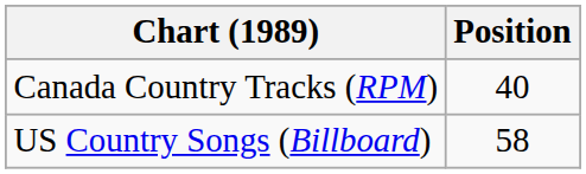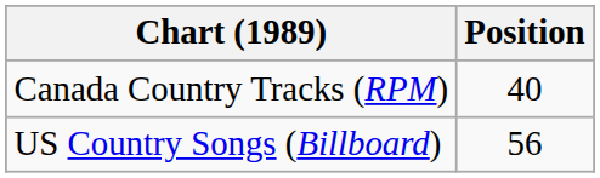 <table class="wikitable sortable">
 <tr>
 <th scope="col">Chart (1989)</th>
 <th scope="col">Position</th>
 </tr>
 <tr>
 <td>Canada Country Tracks (<em><a href='#'>RPM</a></em>)</td>
 <td align="center">40</td>
 </tr>
 <tr>
 <td>US <a href='#'>Country Songs</a> (<em><a href='#'>Billboard</a></em>)</td>
-<td align="center">58</td>
+<td align="center">56</td>
 </tr>
 </table>
